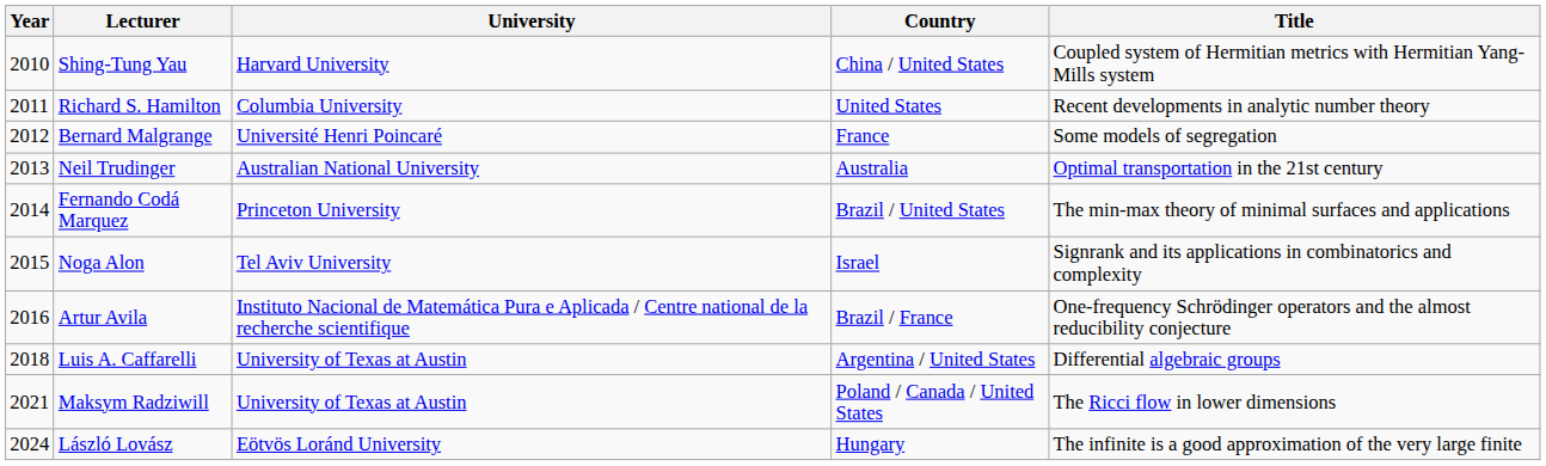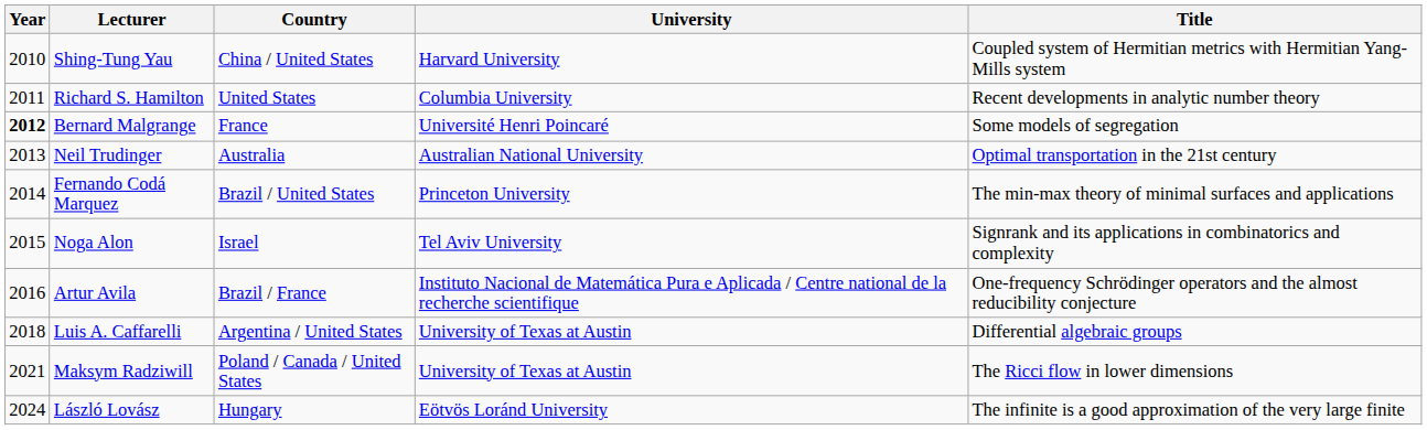 <table class="wikitable">
 <tr>
 <th>Year</th>
 <th>Lecturer</th>
+<th>Country</th>
 <th>University</th>
-<th>Country</th>
 <th>Title</th>
 </tr>
 <tr>
 <td>2010</td>
 <td><a href='#'>Shing-Tung Yau</a></td>
+<td><a href='#'>China</a> / <a href='#'>United States</a></td>
 <td><a href='#'>Harvard University</a></td>
-<td><a href='#'>China</a> / <a href='#'>United States</a></td>
 <td>Coupled system of Hermitian metrics with Hermitian Yang-Mills system</td>
 </tr>
 <tr>
 <td>2011</td>
 <td><a href='#'>Richard S. Hamilton</a></td>
+<td><a href='#'>United States</a></td>
 <td><a href='#'>Columbia University</a></td>
-<td><a href='#'>United States</a></td>
 <td>Recent developments in analytic number theory</td>
 </tr>
 <tr>
-<td>2012</td>
+<td><strong>2012</strong></td>
 <td><a href='#'>Bernard Malgrange</a></td>
+<td><a href='#'>France</a></td>
 <td><a href='#'>Université Henri Poincaré</a></td>
-<td><a href='#'>France</a></td>
 <td>Some models of segregation</td>
 </tr>
 <tr>
 <td>2013</td>
 <td><a href='#'>Neil Trudinger</a></td>
+<td><a href='#'>Australia</a></td>
 <td><a href='#'>Australian National University</a></td>
-<td><a href='#'>Australia</a></td>
 <td><a href='#'>Optimal transportation</a> in the 21st century</td>
 </tr>
 <tr>
 <td>2014</td>
 <td><a href='#'>Fernando Codá Marquez</a></td>
+<td><a href='#'>Brazil</a> / <a href='#'>United States</a></td>
 <td><a href='#'>Princeton University</a></td>
-<td><a href='#'>Brazil</a> / <a href='#'>United States</a></td>
 <td>The min-max theory of minimal surfaces and applications</td>
 </tr>
 <tr>
 <td>2015</td>
 <td><a href='#'>Noga Alon</a></td>
+<td><a href='#'>Israel</a></td>
 <td><a href='#'>Tel Aviv University</a></td>
-<td><a href='#'>Israel</a></td>
 <td>Signrank and its applications in combinatorics and complexity</td>
 </tr>
 <tr>
 <td>2016</td>
 <td><a href='#'>Artur Avila</a></td>
+<td><a href='#'>Brazil</a> / <a href='#'>France</a></td>
 <td><a href='#'>Instituto Nacional de Matemática Pura e Aplicada</a> / <a href='#'>Centre national de la recherche scientifique</a></td>
-<td><a href='#'>Brazil</a> / <a href='#'>France</a></td>
 <td>One-frequency Schrödinger operators and the almost reducibility conjecture</td>
 </tr>
 <tr>
 <td>2018</td>
 <td><a href='#'>Luis A. Caffarelli</a></td>
+<td><a href='#'>Argentina</a> / <a href='#'>United States</a></td>
 <td><a href='#'>University of Texas at Austin</a></td>
-<td><a href='#'>Argentina</a> / <a href='#'>United States</a></td>
 <td>Differential <a href='#'>algebraic groups</a></td>
 </tr>
 <tr>
 <td>2021</td>
 <td><a href='#'>Maksym Radziwill</a></td>
+<td><a href='#'>Poland</a> / <a href='#'>Canada</a> / <a href='#'>United States</a></td>
 <td><a href='#'>University of Texas at Austin</a></td>
-<td><a href='#'>Poland</a> / <a href='#'>Canada</a> / <a href='#'>United States</a></td>
 <td>The <a href='#'>Ricci flow</a> in lower dimensions</td>
 </tr>
 <tr>
 <td>2024</td>
 <td><a href='#'>László Lovász</a></td>
+<td><a href='#'>Hungary</a></td>
 <td><a href='#'>Eötvös Loránd University</a></td>
-<td><a href='#'>Hungary</a></td>
 <td>The infinite is a good approximation of the very large finite</td>
 </tr>
 </table>
